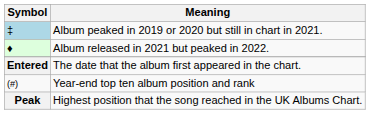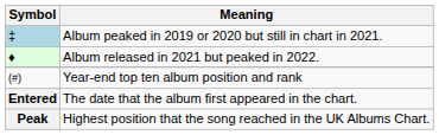 <table Class="wikitable">
 <tr>
 <th>Symbol</th>
 <th>Meaning</th>
 </tr>
 <tr>
 <td bgcolor=lightblue>‡</td>
 <td>Album peaked in 2019 or 2020 but still in chart in 2021.</td>
 </tr>
 <tr>
 <td bgcolor="#ddffdd">♦</td>
 <td>Album released in 2021 but peaked in 2022.</td>
 </tr>
 <tr>
 </tr>
 <tr>
+<td><small>(#)</small></td>
+<td>Year-end top ten album position and rank</td>
+</tr>
+<tr>
 <th>Entered</th>
 <td>The date that the album first appeared in the chart.</td>
-</tr>
-<tr>
-<td><small>(#)</small></td>
-<td>Year-end top ten album position and rank</td>
 </tr>
 <tr>
 <th>Peak</th>
 <td>Highest position that the song reached in the UK Albums Chart.</td>
 </tr>
 </table>
